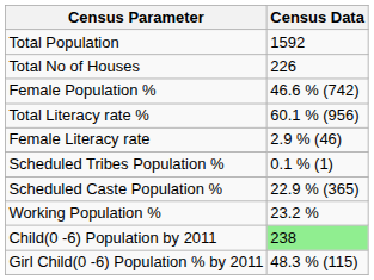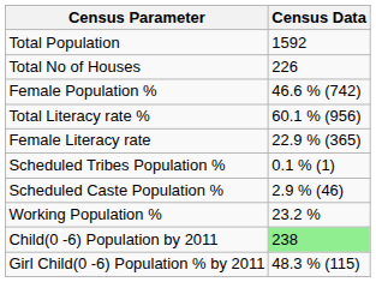 <table class="wikitable">
 <tr>
 <th>Census Parameter</th>
 <th>Census Data</th>
 </tr>
 <tr>
 <td>Total Population</td>
 <td>1592</td>
 </tr>
 <tr>
 <td>Total No of Houses</td>
 <td>226</td>
 </tr>
 <tr>
 <td>Female Population %</td>
 <td>46.6 % (742)</td>
 </tr>
 <tr>
 <td>Total Literacy rate %</td>
 <td>60.1 % (956)</td>
 </tr>
 <tr>
 <td>Female Literacy rate</td>
-<td>2.9 % (46)</td>
+<td>22.9 % (365)</td>
 </tr>
 <tr>
 <td>Scheduled Tribes Population %</td>
 <td>0.1 % (1)</td>
 </tr>
 <tr>
 <td>Scheduled Caste Population %</td>
-<td>22.9 % (365)</td>
+<td>2.9 % (46)</td>
 </tr>
 <tr>
 <td>Working Population %</td>
 <td>23.2 %</td>
 </tr>
 <tr>
 <td>Child(0 -6) Population by 2011</td>
 <td style="background: lightgreen;">238</td>
 </tr>
 <tr>
 <td>Girl Child(0 -6) Population % by 2011</td>
 <td>48.3 % (115)</td>
 </tr>
 </table>
